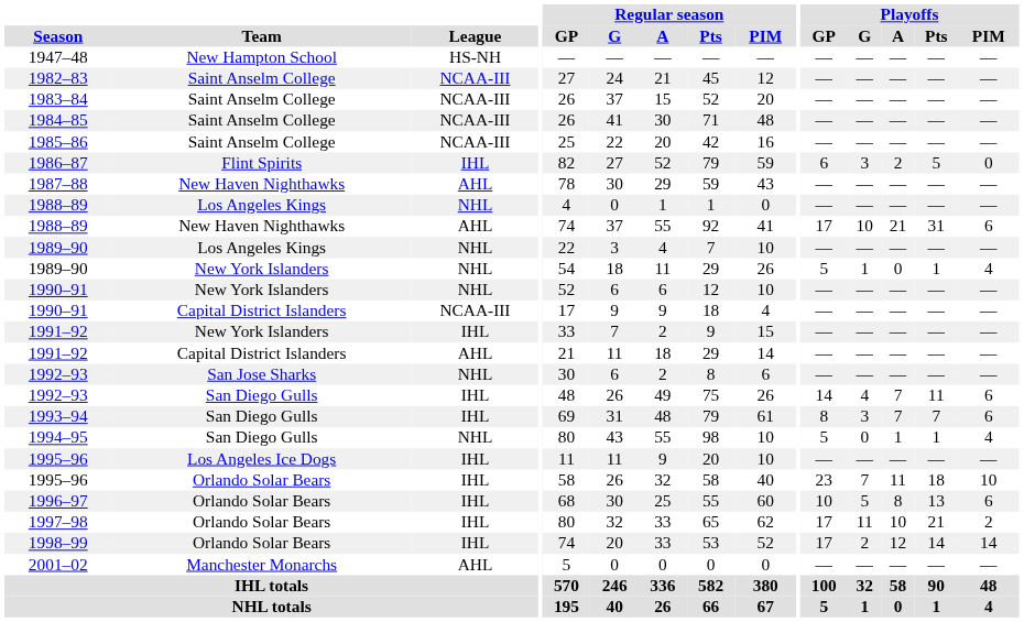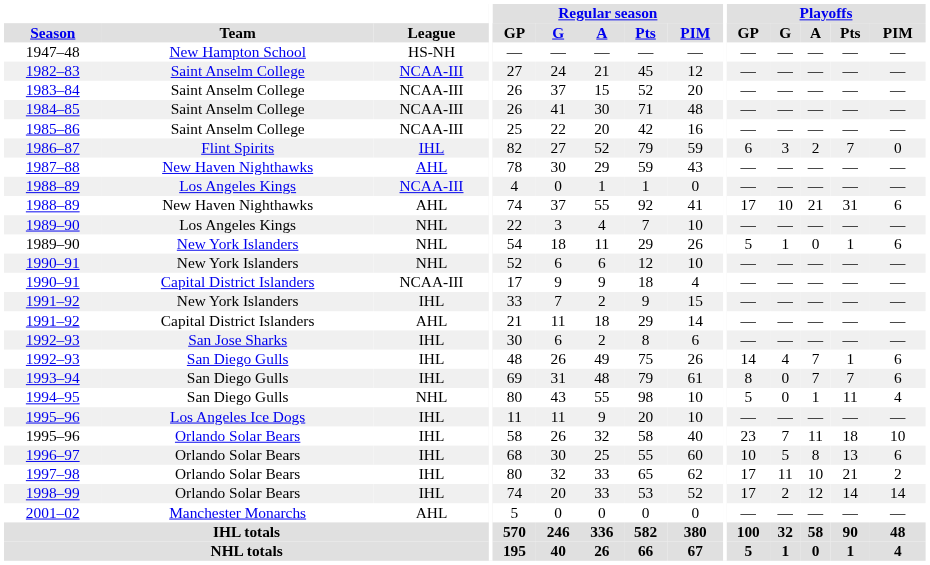 <table border="0" cellpadding="1" cellspacing="0" style="text-align:center; width:60em">
 <tr bgcolor="#e0e0e0">
 <th colspan="3" bgcolor="#ffffff"></th>
 <th rowspan="100" bgcolor="#ffffff"></th>
 <th colspan="5"><a href='#'>Regular season</a></th>
 <th rowspan="100" bgcolor="#ffffff"></th>
 <th colspan="5"><a href='#'>Playoffs</a></th>
 </tr>
 <tr bgcolor="#e0e0e0">
 <th><a href='#'>Season</a></th>
 <th>Team</th>
 <th>League</th>
 <th>GP</th>
 <th><a href='#'>G</a></th>
 <th><a href='#'>A</a></th>
 <th><a href='#'>Pts</a></th>
 <th><a href='#'>PIM</a></th>
 <th>GP</th>
 <th>G</th>
 <th>A</th>
 <th>Pts</th>
 <th>PIM</th>
 </tr>
 <tr>
 <td>1947–48</td>
 <td><a href='#'>New Hampton School</a></td>
 <td>HS-NH</td>
 <td>—</td>
 <td>—</td>
 <td>—</td>
 <td>—</td>
 <td>—</td>
 <td>—</td>
 <td>—</td>
 <td>—</td>
 <td>—</td>
 <td>—</td>
 </tr>
 <tr bgcolor="#f0f0f0">
 <td><a href='#'>1982–83</a></td>
 <td><a href='#'>Saint Anselm College</a></td>
 <td><a href='#'>NCAA-III</a></td>
 <td>27</td>
 <td>24</td>
 <td>21</td>
 <td>45</td>
 <td>12</td>
 <td>—</td>
 <td>—</td>
 <td>—</td>
 <td>—</td>
 <td>—</td>
 </tr>
 <tr>
 <td><a href='#'>1983–84</a></td>
 <td>Saint Anselm College</td>
 <td>NCAA-III</td>
 <td>26</td>
 <td>37</td>
 <td>15</td>
 <td>52</td>
 <td>20</td>
 <td>—</td>
 <td>—</td>
 <td>—</td>
 <td>—</td>
 <td>—</td>
 </tr>
 <tr bgcolor="#f0f0f0">
 <td><a href='#'>1984–85</a></td>
 <td>Saint Anselm College</td>
 <td>NCAA-III</td>
 <td>26</td>
 <td>41</td>
 <td>30</td>
 <td>71</td>
 <td>48</td>
 <td>—</td>
 <td>—</td>
 <td>—</td>
 <td>—</td>
 <td>—</td>
 </tr>
 <tr>
 <td><a href='#'>1985–86</a></td>
 <td>Saint Anselm College</td>
 <td>NCAA-III</td>
 <td>25</td>
 <td>22</td>
 <td>20</td>
 <td>42</td>
 <td>16</td>
 <td>—</td>
 <td>—</td>
 <td>—</td>
 <td>—</td>
 <td>—</td>
 </tr>
 <tr bgcolor="#f0f0f0">
 <td><a href='#'>1986–87</a></td>
 <td><a href='#'>Flint Spirits</a></td>
 <td><a href='#'>IHL</a></td>
 <td>82</td>
 <td>27</td>
 <td>52</td>
 <td>79</td>
 <td>59</td>
 <td>6</td>
 <td>3</td>
 <td>2</td>
-<td>5</td>
+<td>7</td>
 <td>0</td>
 </tr>
 <tr>
 <td><a href='#'>1987–88</a></td>
 <td><a href='#'>New Haven Nighthawks</a></td>
 <td><a href='#'>AHL</a></td>
 <td>78</td>
 <td>30</td>
 <td>29</td>
 <td>59</td>
 <td>43</td>
 <td>—</td>
 <td>—</td>
 <td>—</td>
 <td>—</td>
 <td>—</td>
 </tr>
 <tr bgcolor="#f0f0f0">
 <td><a href='#'>1988–89</a></td>
 <td><a href='#'>Los Angeles Kings</a></td>
-<td><a href='#'>NHL</a></td>
+<td><a href='#'>NCAA-III</a></td>
 <td>4</td>
 <td>0</td>
 <td>1</td>
 <td>1</td>
 <td>0</td>
 <td>—</td>
 <td>—</td>
 <td>—</td>
 <td>—</td>
 <td>—</td>
 </tr>
 <tr>
 <td><a href='#'>1988–89</a></td>
 <td>New Haven Nighthawks</td>
 <td>AHL</td>
 <td>74</td>
 <td>37</td>
 <td>55</td>
 <td>92</td>
 <td>41</td>
 <td>17</td>
 <td>10</td>
 <td>21</td>
 <td>31</td>
 <td>6</td>
 </tr>
 <tr bgcolor="#f0f0f0">
 <td><a href='#'>1989–90</a></td>
 <td>Los Angeles Kings</td>
 <td>NHL</td>
 <td>22</td>
 <td>3</td>
 <td>4</td>
 <td>7</td>
 <td>10</td>
 <td>—</td>
 <td>—</td>
 <td>—</td>
 <td>—</td>
 <td>—</td>
 </tr>
 <tr>
 <td>1989–90</td>
 <td><a href='#'>New York Islanders</a></td>
 <td>NHL</td>
 <td>54</td>
 <td>18</td>
 <td>11</td>
 <td>29</td>
 <td>26</td>
 <td>5</td>
 <td>1</td>
 <td>0</td>
 <td>1</td>
-<td>4</td>
+<td>6</td>
 </tr>
 <tr bgcolor="#f0f0f0">
 <td><a href='#'>1990–91</a></td>
 <td>New York Islanders</td>
 <td>NHL</td>
 <td>52</td>
 <td>6</td>
 <td>6</td>
 <td>12</td>
 <td>10</td>
 <td>—</td>
 <td>—</td>
 <td>—</td>
 <td>—</td>
 <td>—</td>
 </tr>
 <tr>
 <td><a href='#'>1990–91</a></td>
 <td><a href='#'>Capital District Islanders</a></td>
 <td>NCAA-III</td>
 <td>17</td>
 <td>9</td>
 <td>9</td>
 <td>18</td>
 <td>4</td>
 <td>—</td>
 <td>—</td>
 <td>—</td>
 <td>—</td>
 <td>—</td>
 </tr>
 <tr bgcolor="#f0f0f0">
 <td><a href='#'>1991–92</a></td>
 <td>New York Islanders</td>
 <td>IHL</td>
 <td>33</td>
 <td>7</td>
 <td>2</td>
 <td>9</td>
 <td>15</td>
 <td>—</td>
 <td>—</td>
 <td>—</td>
 <td>—</td>
 <td>—</td>
 </tr>
 <tr>
 <td><a href='#'>1991–92</a></td>
 <td>Capital District Islanders</td>
 <td>AHL</td>
 <td>21</td>
 <td>11</td>
 <td>18</td>
 <td>29</td>
 <td>14</td>
 <td>—</td>
 <td>—</td>
 <td>—</td>
 <td>—</td>
 <td>—</td>
 </tr>
 <tr bgcolor="#f0f0f0">
 <td><a href='#'>1992–93</a></td>
 <td><a href='#'>San Jose Sharks</a></td>
-<td>NHL</td>
+<td>IHL</td>
 <td>30</td>
 <td>6</td>
 <td>2</td>
 <td>8</td>
 <td>6</td>
 <td>—</td>
 <td>—</td>
 <td>—</td>
 <td>—</td>
 <td>—</td>
 </tr>
 <tr>
 <td><a href='#'>1992–93</a></td>
 <td><a href='#'>San Diego Gulls</a></td>
 <td>IHL</td>
 <td>48</td>
 <td>26</td>
 <td>49</td>
 <td>75</td>
 <td>26</td>
 <td>14</td>
 <td>4</td>
 <td>7</td>
-<td>11</td>
+<td>1</td>
 <td>6</td>
 </tr>
 <tr bgcolor="#f0f0f0">
 <td><a href='#'>1993–94</a></td>
 <td>San Diego Gulls</td>
 <td>IHL</td>
 <td>69</td>
 <td>31</td>
 <td>48</td>
 <td>79</td>
 <td>61</td>
 <td>8</td>
-<td>3</td>
+<td>0</td>
 <td>7</td>
 <td>7</td>
 <td>6</td>
 </tr>
 <tr>
 <td><a href='#'>1994–95</a></td>
 <td>San Diego Gulls</td>
 <td>NHL</td>
 <td>80</td>
 <td>43</td>
 <td>55</td>
 <td>98</td>
 <td>10</td>
 <td>5</td>
 <td>0</td>
 <td>1</td>
-<td>1</td>
+<td>11</td>
 <td>4</td>
 </tr>
 <tr bgcolor="#f0f0f0">
 <td><a href='#'>1995–96</a></td>
 <td><a href='#'>Los Angeles Ice Dogs</a></td>
 <td>IHL</td>
 <td>11</td>
 <td>11</td>
 <td>9</td>
 <td>20</td>
 <td>10</td>
 <td>—</td>
 <td>—</td>
 <td>—</td>
 <td>—</td>
 <td>—</td>
 </tr>
 <tr>
 <td>1995–96</td>
 <td><a href='#'>Orlando Solar Bears</a></td>
 <td>IHL</td>
 <td>58</td>
 <td>26</td>
 <td>32</td>
 <td>58</td>
 <td>40</td>
 <td>23</td>
 <td>7</td>
 <td>11</td>
 <td>18</td>
 <td>10</td>
 </tr>
 <tr bgcolor="#f0f0f0">
 <td><a href='#'>1996–97</a></td>
 <td>Orlando Solar Bears</td>
 <td>IHL</td>
 <td>68</td>
 <td>30</td>
 <td>25</td>
 <td>55</td>
 <td>60</td>
 <td>10</td>
 <td>5</td>
 <td>8</td>
 <td>13</td>
 <td>6</td>
 </tr>
 <tr>
 <td><a href='#'>1997–98</a></td>
 <td>Orlando Solar Bears</td>
 <td>IHL</td>
 <td>80</td>
 <td>32</td>
 <td>33</td>
 <td>65</td>
 <td>62</td>
 <td>17</td>
 <td>11</td>
 <td>10</td>
 <td>21</td>
 <td>2</td>
 </tr>
 <tr bgcolor="#f0f0f0">
 <td><a href='#'>1998–99</a></td>
 <td>Orlando Solar Bears</td>
 <td>IHL</td>
 <td>74</td>
 <td>20</td>
 <td>33</td>
 <td>53</td>
 <td>52</td>
 <td>17</td>
 <td>2</td>
 <td>12</td>
 <td>14</td>
 <td>14</td>
 </tr>
 <tr>
 <td><a href='#'>2001–02</a></td>
 <td><a href='#'>Manchester Monarchs</a></td>
 <td>AHL</td>
 <td>5</td>
 <td>0</td>
 <td>0</td>
 <td>0</td>
 <td>0</td>
 <td>—</td>
 <td>—</td>
 <td>—</td>
 <td>—</td>
 <td>—</td>
 </tr>
 <tr bgcolor="#e0e0e0">
 <th colspan="3">IHL totals</th>
 <th>570</th>
 <th>246</th>
 <th>336</th>
 <th>582</th>
 <th>380</th>
 <th>100</th>
 <th>32</th>
 <th>58</th>
 <th>90</th>
 <th>48</th>
 </tr>
 <tr bgcolor="#e0e0e0">
 <th colspan="3">NHL totals</th>
 <th>195</th>
 <th>40</th>
 <th>26</th>
 <th>66</th>
 <th>67</th>
 <th>5</th>
 <th>1</th>
 <th>0</th>
 <th>1</th>
 <th>4</th>
 </tr>
 </table>
